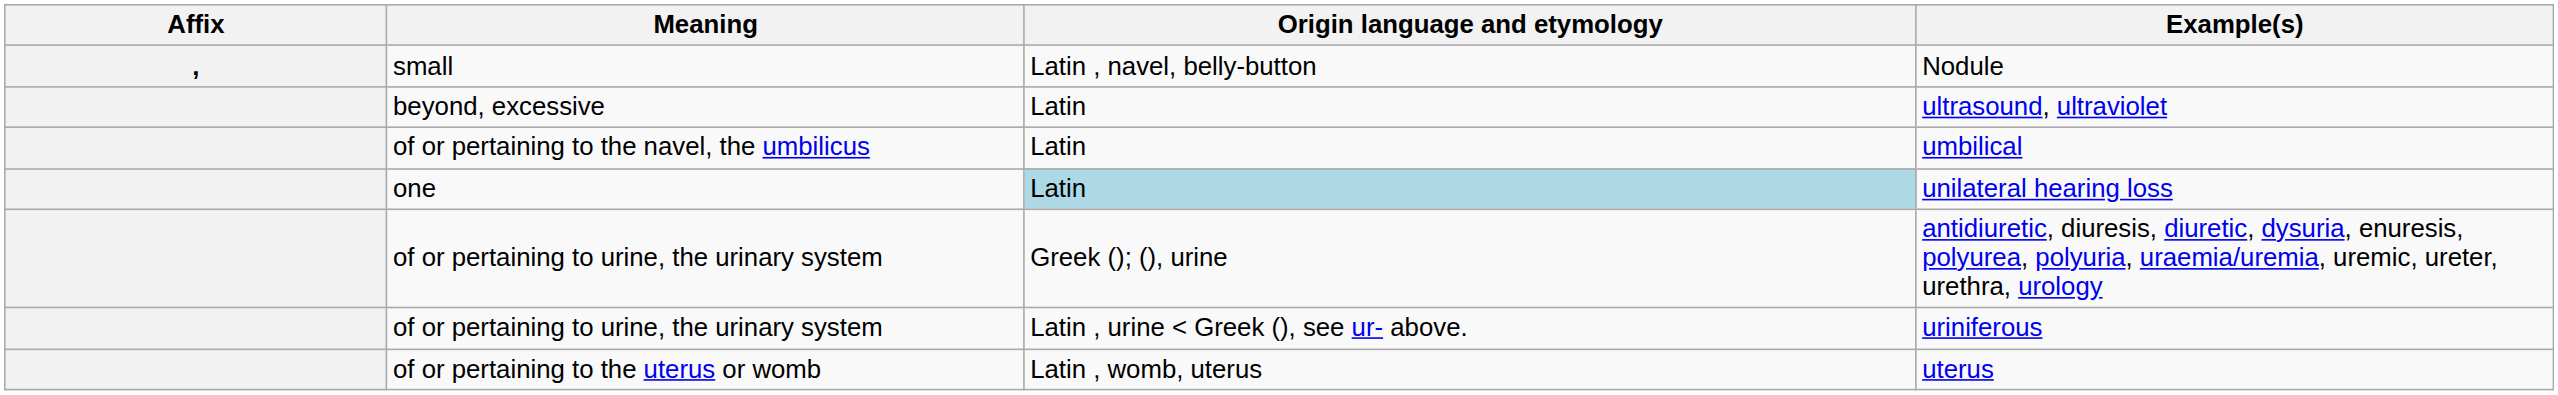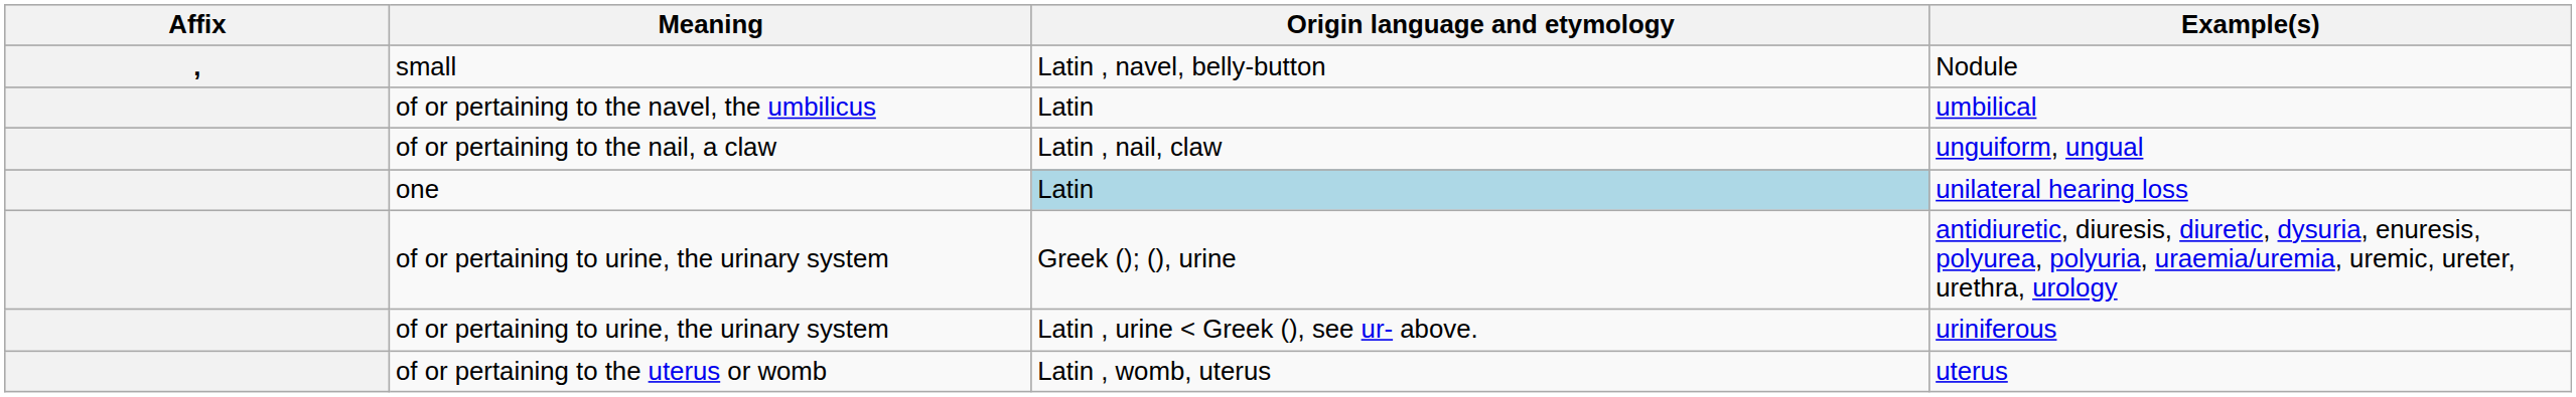 <table class="wikitable plainrowheaders" style="width:100%;">
 <tr>
 <th scope="col" style="width: 15%">Affix</th>
 <th scope="col" style="width: 25%">Meaning</th>
 <th scope="col" style="width: 35%">Origin language and etymology</th>
 <th scope="col" style="width: 25%">Example(s)</th>
 </tr>
 <tr>
 <th scope="row"><strong></strong>, <strong></strong></th>
 <td>small</td>
 <td>Latin , navel, belly-button</td>
 <td>Nodule</td>
 </tr>
 <tr>
 <th scope="row"><strong></strong></th>
-<td>beyond, excessive</td>
-<td>Latin </td>
-<td><a href='#'>ultrasound</a>, <a href='#'>ultraviolet</a></td>
+<td>of or pertaining to the navel, the <a href='#'>umbilicus</a></td>
+<td>Latin</td>
+<td><a href='#'>umbilical</a></td>
 </tr>
 <tr>
 <th scope="row"><strong></strong></th>
-<td>of or pertaining to the navel, the <a href='#'>umbilicus</a></td>
-<td>Latin</td>
-<td><a href='#'>umbilical</a></td>
+<td>of or pertaining to the nail, a claw</td>
+<td>Latin , nail, claw</td>
+<td><a href='#'>unguiform</a>, <a href='#'>ungual</a></td>
 </tr>
 <tr>
 <th scope="row"><strong></strong></th>
 <td>one</td>
 <td style="background: lightblue;">Latin </td>
 <td><a href='#'>unilateral hearing loss</a></td>
 </tr>
 <tr>
 <th scope="row"> <strong></strong></th>
 <td>of or pertaining to urine, the urinary system</td>
 <td>Greek  ();  (), urine</td>
 <td><a href='#'>antidiuretic</a>, diuresis, <a href='#'>diuretic</a>, <a href='#'>dysuria</a>, enuresis, <a href='#'>polyurea</a>, <a href='#'>polyuria</a>, <a href='#'>uraemia/uremia</a>, uremic, ureter, urethra, <a href='#'>urology</a></td>
 </tr>
 <tr>
 <th scope="row"><strong></strong></th>
 <td>of or pertaining to urine, the urinary system</td>
 <td>Latin , urine < Greek  (), see <a href='#'>ur-</a> above.</td>
 <td><a href='#'>uriniferous</a></td>
 </tr>
 <tr>
 <th scope="row"><strong></strong></th>
 <td>of or pertaining to the <a href='#'>uterus</a> or womb</td>
 <td>Latin , womb, uterus</td>
 <td><a href='#'>uterus</a></td>
 </tr>
 </table>
